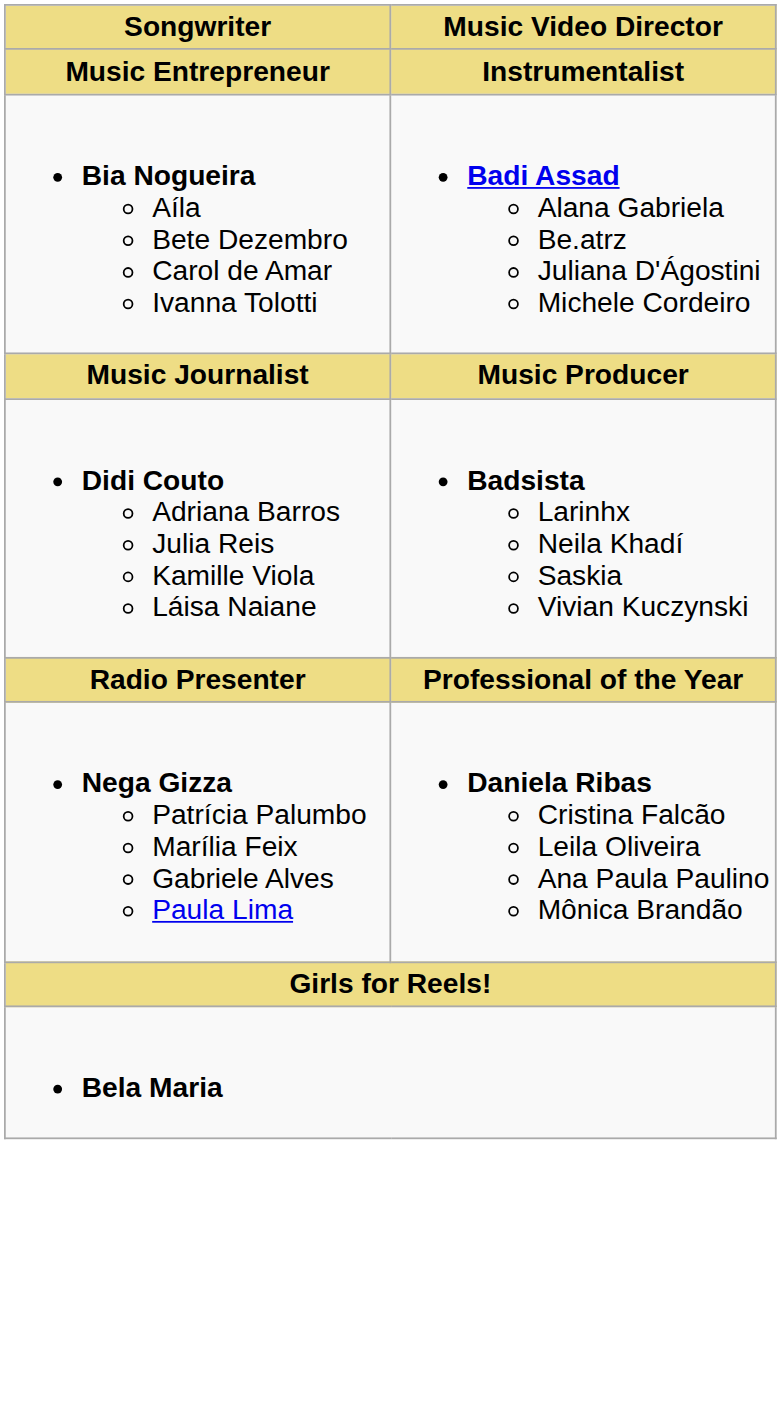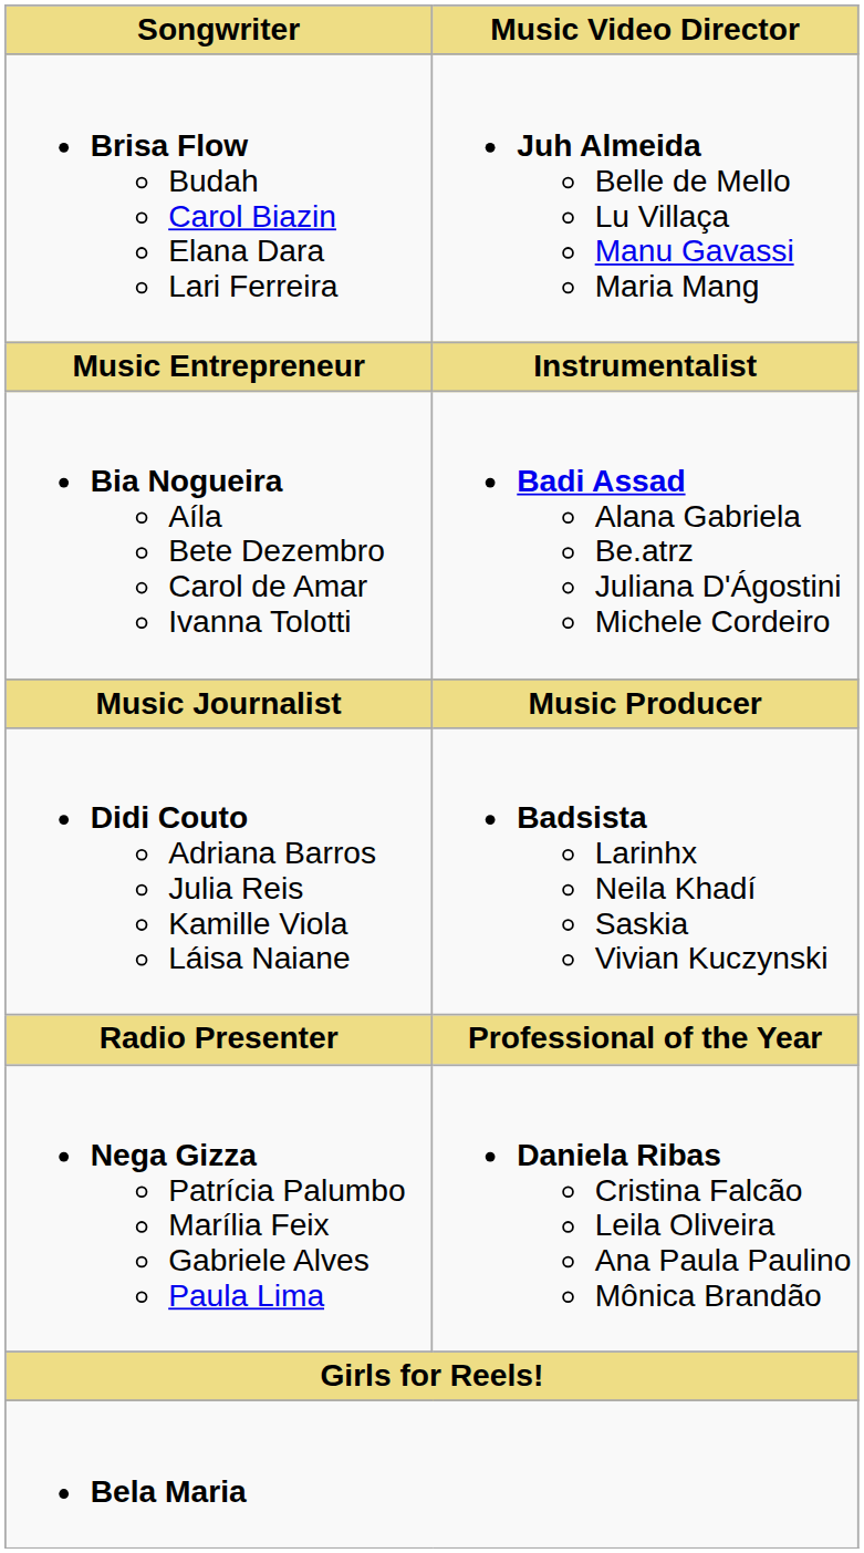 <table class="wikitable" style="width=">
 <tr>
 <th scope="col" style="background:#EEDD85; width:50%">Songwriter</th>
 <th scope="col" style="background:#EEDD85; width:50%">Music Video Director</th>
+</tr>
+<tr>
+<td style="vertical-align:top"><br><ul><li><strong>Brisa Flow</strong><ul><li>Budah</li><li><a href='#'>Carol Biazin</a></li><li>Elana Dara</li><li>Lari Ferreira</li></ul></li></ul></td>
+<td style="vertical-align:top"><br><ul><li><strong>Juh Almeida</strong><ul><li>Belle de Mello</li><li>Lu Villaça</li><li><a href='#'>Manu Gavassi</a></li><li>Maria Mang</li></ul></li></ul></td>
 </tr>
 <tr>
 <th scope="col" style="background:#EEDD85; width:50%">Music Entrepreneur</th>
 <th scope="col" style="background:#EEDD85; width:50%">Instrumentalist</th>
 </tr>
 <tr>
 <td style="vertical-align:top"><br><ul><li><strong>Bia Nogueira</strong><ul><li>Aíla</li><li>Bete Dezembro</li><li>Carol de Amar</li><li>Ivanna Tolotti</li></ul></li></ul></td>
 <td style="vertical-align:top"><br><ul><li><strong><a href='#'>Badi Assad</a></strong><ul><li>Alana Gabriela</li><li>Be.atrz</li><li>Juliana D'Ágostini</li><li>Michele Cordeiro</li></ul></li></ul></td>
 </tr>
 <tr>
 <th scope="col" style="background:#EEDD85; width:50%">Music Journalist</th>
 <th scope="col" style="background:#EEDD85; width:50%">Music Producer</th>
 </tr>
 <tr>
 <td style="vertical-align:top"><br><ul><li><strong>Didi Couto</strong><ul><li>Adriana Barros</li><li>Julia Reis</li><li>Kamille Viola</li><li>Láisa Naiane</li></ul></li></ul></td>
 <td style="vertical-align:top"><br><ul><li><strong>Badsista</strong><ul><li>Larinhx</li><li>Neila Khadí</li><li>Saskia</li><li>Vivian Kuczynski</li></ul></li></ul></td>
 </tr>
 <tr>
 <th scope="col" style="background:#EEDD85; width:50%">Radio Presenter</th>
 <th scope="col" style="background:#EEDD85; width:50%">Professional of the Year</th>
 </tr>
 <tr>
 <td style="vertical-align:top"><br><ul><li><strong>Nega Gizza</strong><ul><li>Patrícia Palumbo</li><li>Marília Feix</li><li>Gabriele Alves</li><li><a href='#'>Paula Lima</a></li></ul></li></ul></td>
 <td style="vertical-align:top"><br><ul><li><strong>Daniela Ribas</strong><ul><li>Cristina Falcão</li><li>Leila Oliveira</li><li>Ana Paula Paulino</li><li>Mônica Brandão</li></ul></li></ul></td>
 </tr>
 <tr>
 <th colspan="2" scope="col" style="background:#EEDD85; width:50%">Girls for Reels!</th>
 </tr>
 <tr>
 <td colspan="2" style="vertical-align:top"><br><ul><li><strong>Bela Maria</strong></li></ul></td>
 </tr>
 </table>
